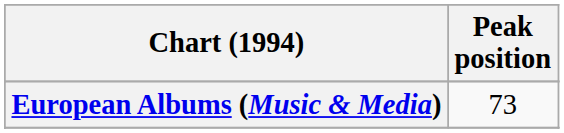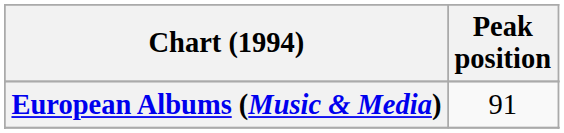 <table class="wikitable sortable plainrowheaders" style="text-align:center">
 <tr>
 <th scope="col">Chart (1994)</th>
 <th scope="col">Peak<br>position</th>
 </tr>
 <tr>
 </tr>
 <tr>
 </tr>
 <tr>
 </tr>
 <tr>
 <th scope="row"><a href='#'>European Albums</a> (<em><a href='#'>Music & Media</a></em>)</th>
-<td>73</td>
+<td>91</td>
 </tr>
 <tr>
 </tr>
 <tr>
 </tr>
 <tr>
 </tr>
 <tr>
 </tr>
 <tr>
 </tr>
 <tr>
 </tr>
 </table>
